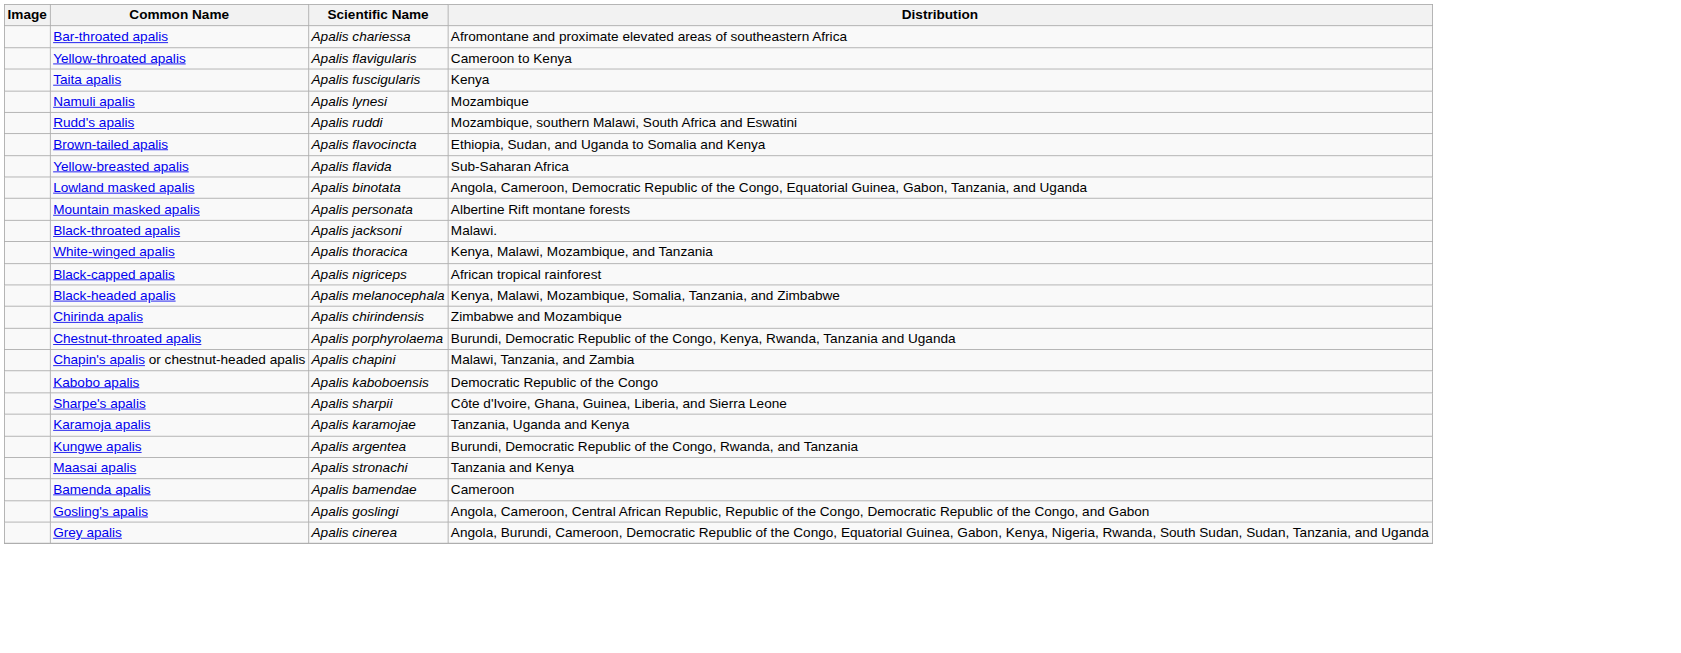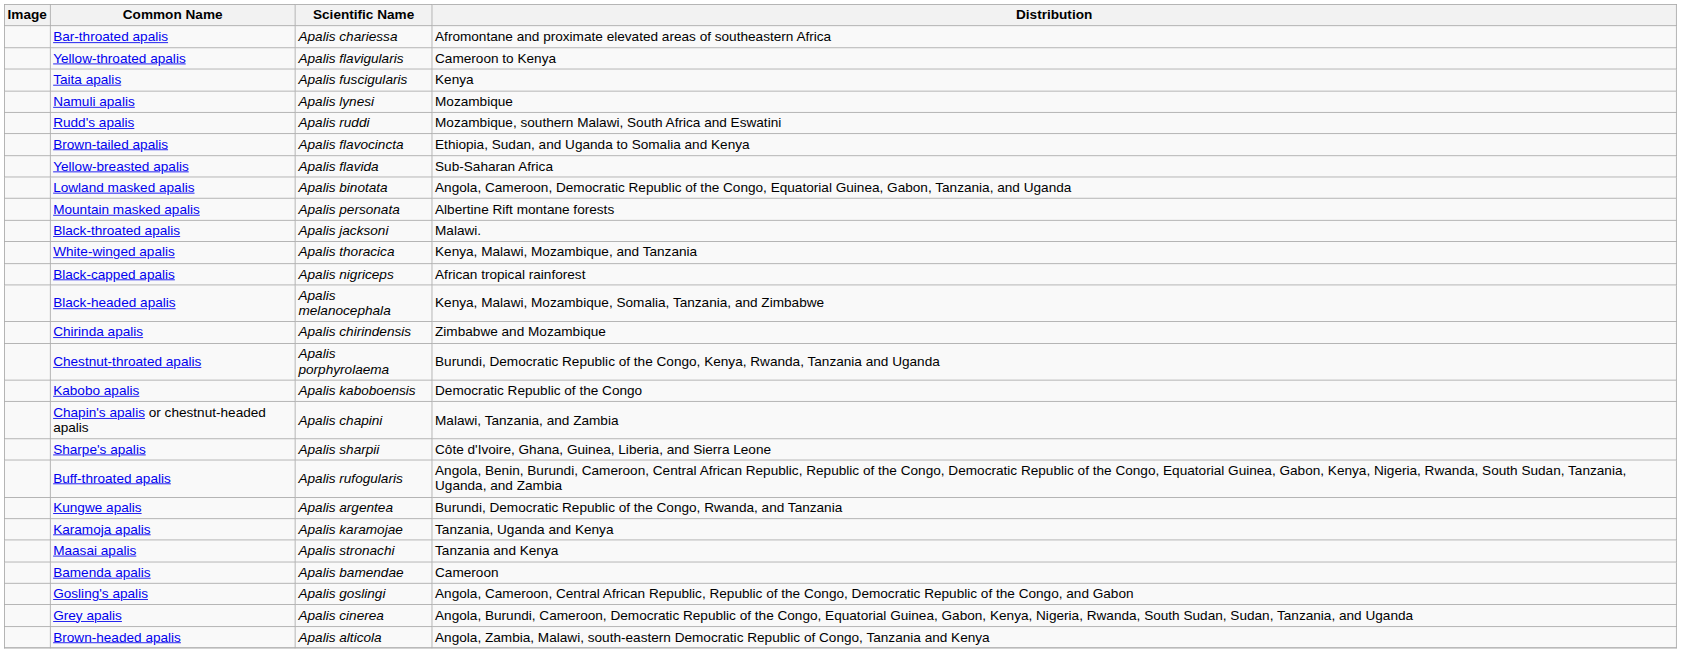 <table class="wikitable">
 <tr>
 <th>Image</th>
 <th>Common Name</th>
 <th>Scientific Name</th>
 <th>Distribution</th>
 </tr>
 <tr>
 <td></td>
 <td><a href='#'>Bar-throated apalis</a></td>
 <td><em>Apalis chariessa</em></td>
 <td>Afromontane and proximate elevated areas of southeastern Africa</td>
 </tr>
 <tr>
 <td></td>
 <td><a href='#'>Yellow-throated apalis</a></td>
 <td><em>Apalis flavigularis</em></td>
 <td>Cameroon to Kenya</td>
 </tr>
 <tr>
 <td></td>
 <td><a href='#'>Taita apalis</a></td>
 <td><em>Apalis fuscigularis</em></td>
 <td>Kenya</td>
 </tr>
 <tr>
 <td></td>
 <td><a href='#'>Namuli apalis</a></td>
 <td><em>Apalis lynesi</em></td>
 <td>Mozambique</td>
 </tr>
 <tr>
 <td></td>
 <td><a href='#'>Rudd's apalis</a></td>
 <td><em>Apalis ruddi</em></td>
 <td>Mozambique, southern Malawi, South Africa and Eswatini</td>
 </tr>
 <tr>
 <td></td>
 <td><a href='#'>Brown-tailed apalis</a></td>
 <td><em>Apalis flavocincta</em></td>
 <td>Ethiopia, Sudan, and Uganda to Somalia and Kenya</td>
 </tr>
 <tr>
 <td></td>
 <td><a href='#'>Yellow-breasted apalis</a></td>
 <td><em>Apalis flavida</em></td>
 <td>Sub-Saharan Africa</td>
 </tr>
 <tr>
 <td></td>
 <td><a href='#'>Lowland masked apalis</a></td>
 <td><em>Apalis binotata</em></td>
 <td>Angola, Cameroon, Democratic Republic of the Congo, Equatorial Guinea, Gabon, Tanzania, and Uganda</td>
 </tr>
 <tr>
 <td></td>
 <td><a href='#'>Mountain masked apalis</a></td>
 <td><em>Apalis personata</em></td>
 <td>Albertine Rift montane forests</td>
 </tr>
 <tr>
 <td></td>
 <td><a href='#'>Black-throated apalis</a></td>
 <td><em>Apalis jacksoni</em></td>
 <td>Malawi.</td>
 </tr>
 <tr>
 <td></td>
 <td><a href='#'>White-winged apalis</a></td>
 <td><em>Apalis thoracica</em></td>
 <td>Kenya, Malawi, Mozambique, and Tanzania</td>
 </tr>
 <tr>
 <td></td>
 <td><a href='#'>Black-capped apalis</a></td>
 <td><em>Apalis nigriceps</em></td>
 <td>African tropical rainforest</td>
 </tr>
 <tr>
 <td></td>
 <td><a href='#'>Black-headed apalis</a></td>
 <td><em>Apalis melanocephala</em></td>
 <td>Kenya, Malawi, Mozambique, Somalia, Tanzania, and Zimbabwe</td>
 </tr>
 <tr>
 <td></td>
 <td><a href='#'>Chirinda apalis</a></td>
 <td><em>Apalis chirindensis</em></td>
 <td>Zimbabwe and Mozambique</td>
 </tr>
 <tr>
 <td></td>
 <td><a href='#'>Chestnut-throated apalis</a></td>
 <td><em>Apalis porphyrolaema</em></td>
 <td>Burundi, Democratic Republic of the Congo, Kenya, Rwanda, Tanzania and Uganda</td>
 </tr>
 <tr>
 <td></td>
+<td><a href='#'>Kabobo apalis</a></td>
+<td><em>Apalis kaboboensis</em></td>
+<td>Democratic Republic of the Congo</td>
+</tr>
+<tr>
+<td></td>
 <td><a href='#'>Chapin's apalis</a> or chestnut-headed apalis</td>
 <td><em>Apalis chapini</em></td>
 <td>Malawi, Tanzania, and Zambia</td>
-</tr>
-<tr>
-<td></td>
-<td><a href='#'>Kabobo apalis</a></td>
-<td><em>Apalis kaboboensis</em></td>
-<td>Democratic Republic of the Congo</td>
 </tr>
 <tr>
 <td></td>
 <td><a href='#'>Sharpe's apalis</a></td>
 <td><em>Apalis sharpii</em></td>
 <td>Côte d'Ivoire, Ghana, Guinea, Liberia, and Sierra Leone</td>
 </tr>
 <tr>
 <td></td>
-<td><a href='#'>Karamoja apalis</a></td>
-<td><em>Apalis karamojae</em></td>
-<td>Tanzania, Uganda and Kenya</td>
+<td><a href='#'>Buff-throated apalis</a></td>
+<td><em>Apalis rufogularis</em></td>
+<td>Angola, Benin, Burundi, Cameroon, Central African Republic, Republic of the Congo, Democratic Republic of the Congo, Equatorial Guinea, Gabon, Kenya, Nigeria, Rwanda, South Sudan, Tanzania, Uganda, and Zambia</td>
 </tr>
 <tr>
 <td></td>
 <td><a href='#'>Kungwe apalis</a></td>
 <td><em>Apalis argentea</em></td>
 <td>Burundi, Democratic Republic of the Congo, Rwanda, and Tanzania</td>
+</tr>
+<tr>
+<td></td>
+<td><a href='#'>Karamoja apalis</a></td>
+<td><em>Apalis karamojae</em></td>
+<td>Tanzania, Uganda and Kenya</td>
 </tr>
 <tr>
 <td></td>
 <td><a href='#'>Maasai apalis</a></td>
 <td><em>Apalis stronachi</em></td>
 <td>Tanzania and Kenya</td>
 </tr>
 <tr>
 <td></td>
 <td><a href='#'>Bamenda apalis</a></td>
 <td><em>Apalis bamendae</em></td>
 <td>Cameroon</td>
 </tr>
 <tr>
 <td></td>
 <td><a href='#'>Gosling's apalis</a></td>
 <td><em>Apalis goslingi</em></td>
 <td>Angola, Cameroon, Central African Republic, Republic of the Congo, Democratic Republic of the Congo, and Gabon</td>
 </tr>
 <tr>
 <td></td>
 <td><a href='#'>Grey apalis</a></td>
 <td><em>Apalis cinerea</em></td>
 <td>Angola, Burundi, Cameroon, Democratic Republic of the Congo, Equatorial Guinea, Gabon, Kenya, Nigeria, Rwanda, South Sudan, Sudan, Tanzania, and Uganda</td>
 </tr>
 <tr>
+<td></td>
+<td><a href='#'>Brown-headed apalis</a></td>
+<td><em>Apalis alticola</em></td>
+<td>Angola, Zambia, Malawi, south-eastern Democratic Republic of Congo, Tanzania and Kenya</td>
+</tr>
+<tr>
 </tr>
 </table>
